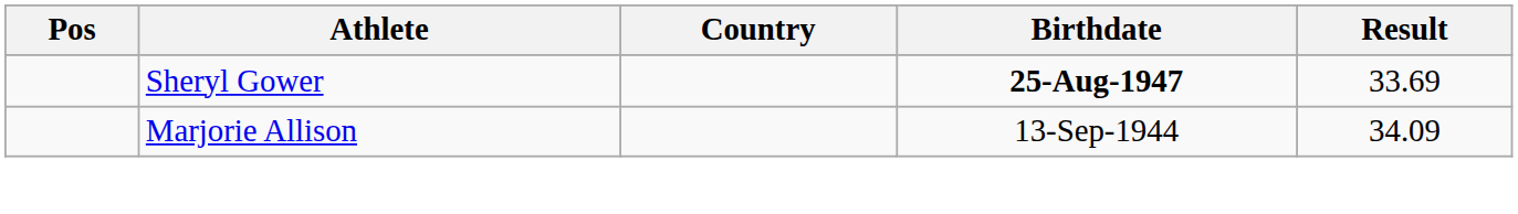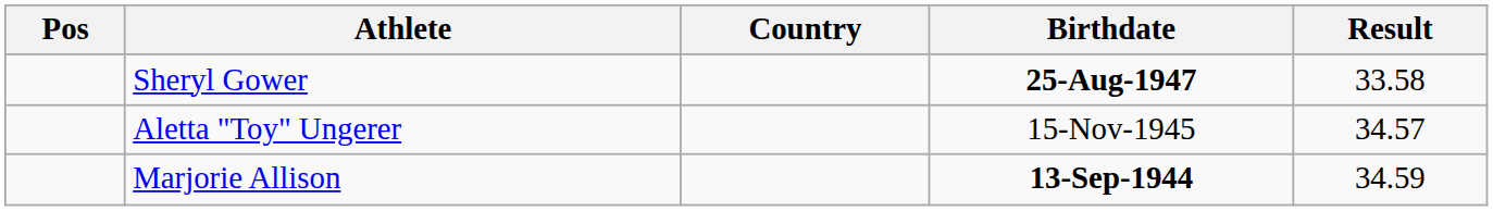 <table class="wikitable"  style="text-align:center; width:60%;">
 <tr>
 <th>Pos</th>
 <th>Athlete</th>
 <th>Country</th>
 <th>Birthdate</th>
 <th>Result</th>
 </tr>
 <tr>
 <td align=center></td>
 <td align=left><a href='#'>Sheryl Gower</a></td>
 <td align=left></td>
 <td><strong>25-Aug-1947</strong></td>
-<td>33.69</td>
+<td>33.58</td>
+</tr>
+<tr>
+<td align=center></td>
+<td align=left><a href='#'>Aletta "Toy" Ungerer</a></td>
+<td align=left></td>
+<td>15-Nov-1945</td>
+<td>34.57</td>
 </tr>
 <tr>
 <td align=center></td>
 <td align=left><a href='#'>Marjorie Allison</a></td>
 <td align=left></td>
-<td>13-Sep-1944</td>
-<td>34.09</td>
+<td><strong>13-Sep-1944</strong></td>
+<td>34.59</td>
 </tr>
 </table>
